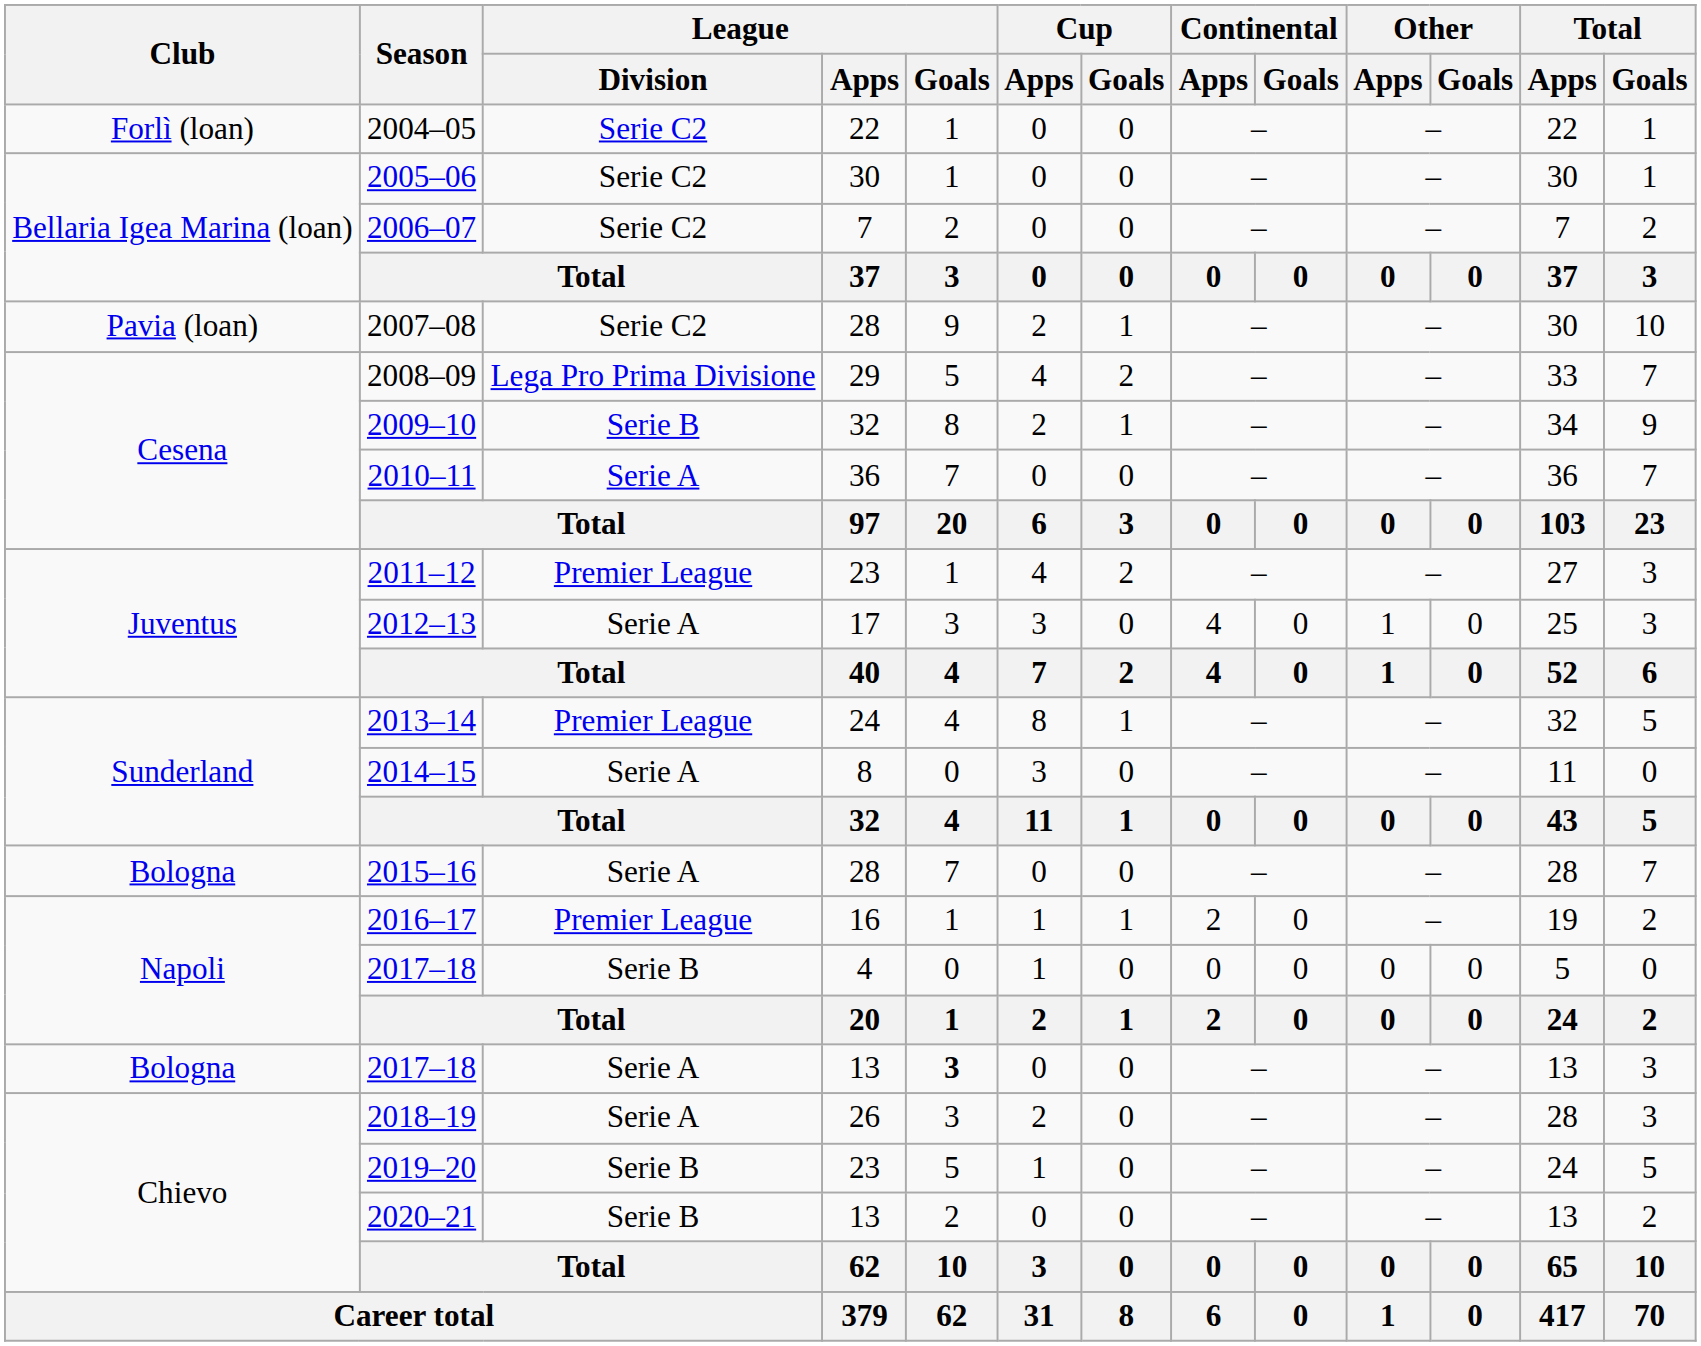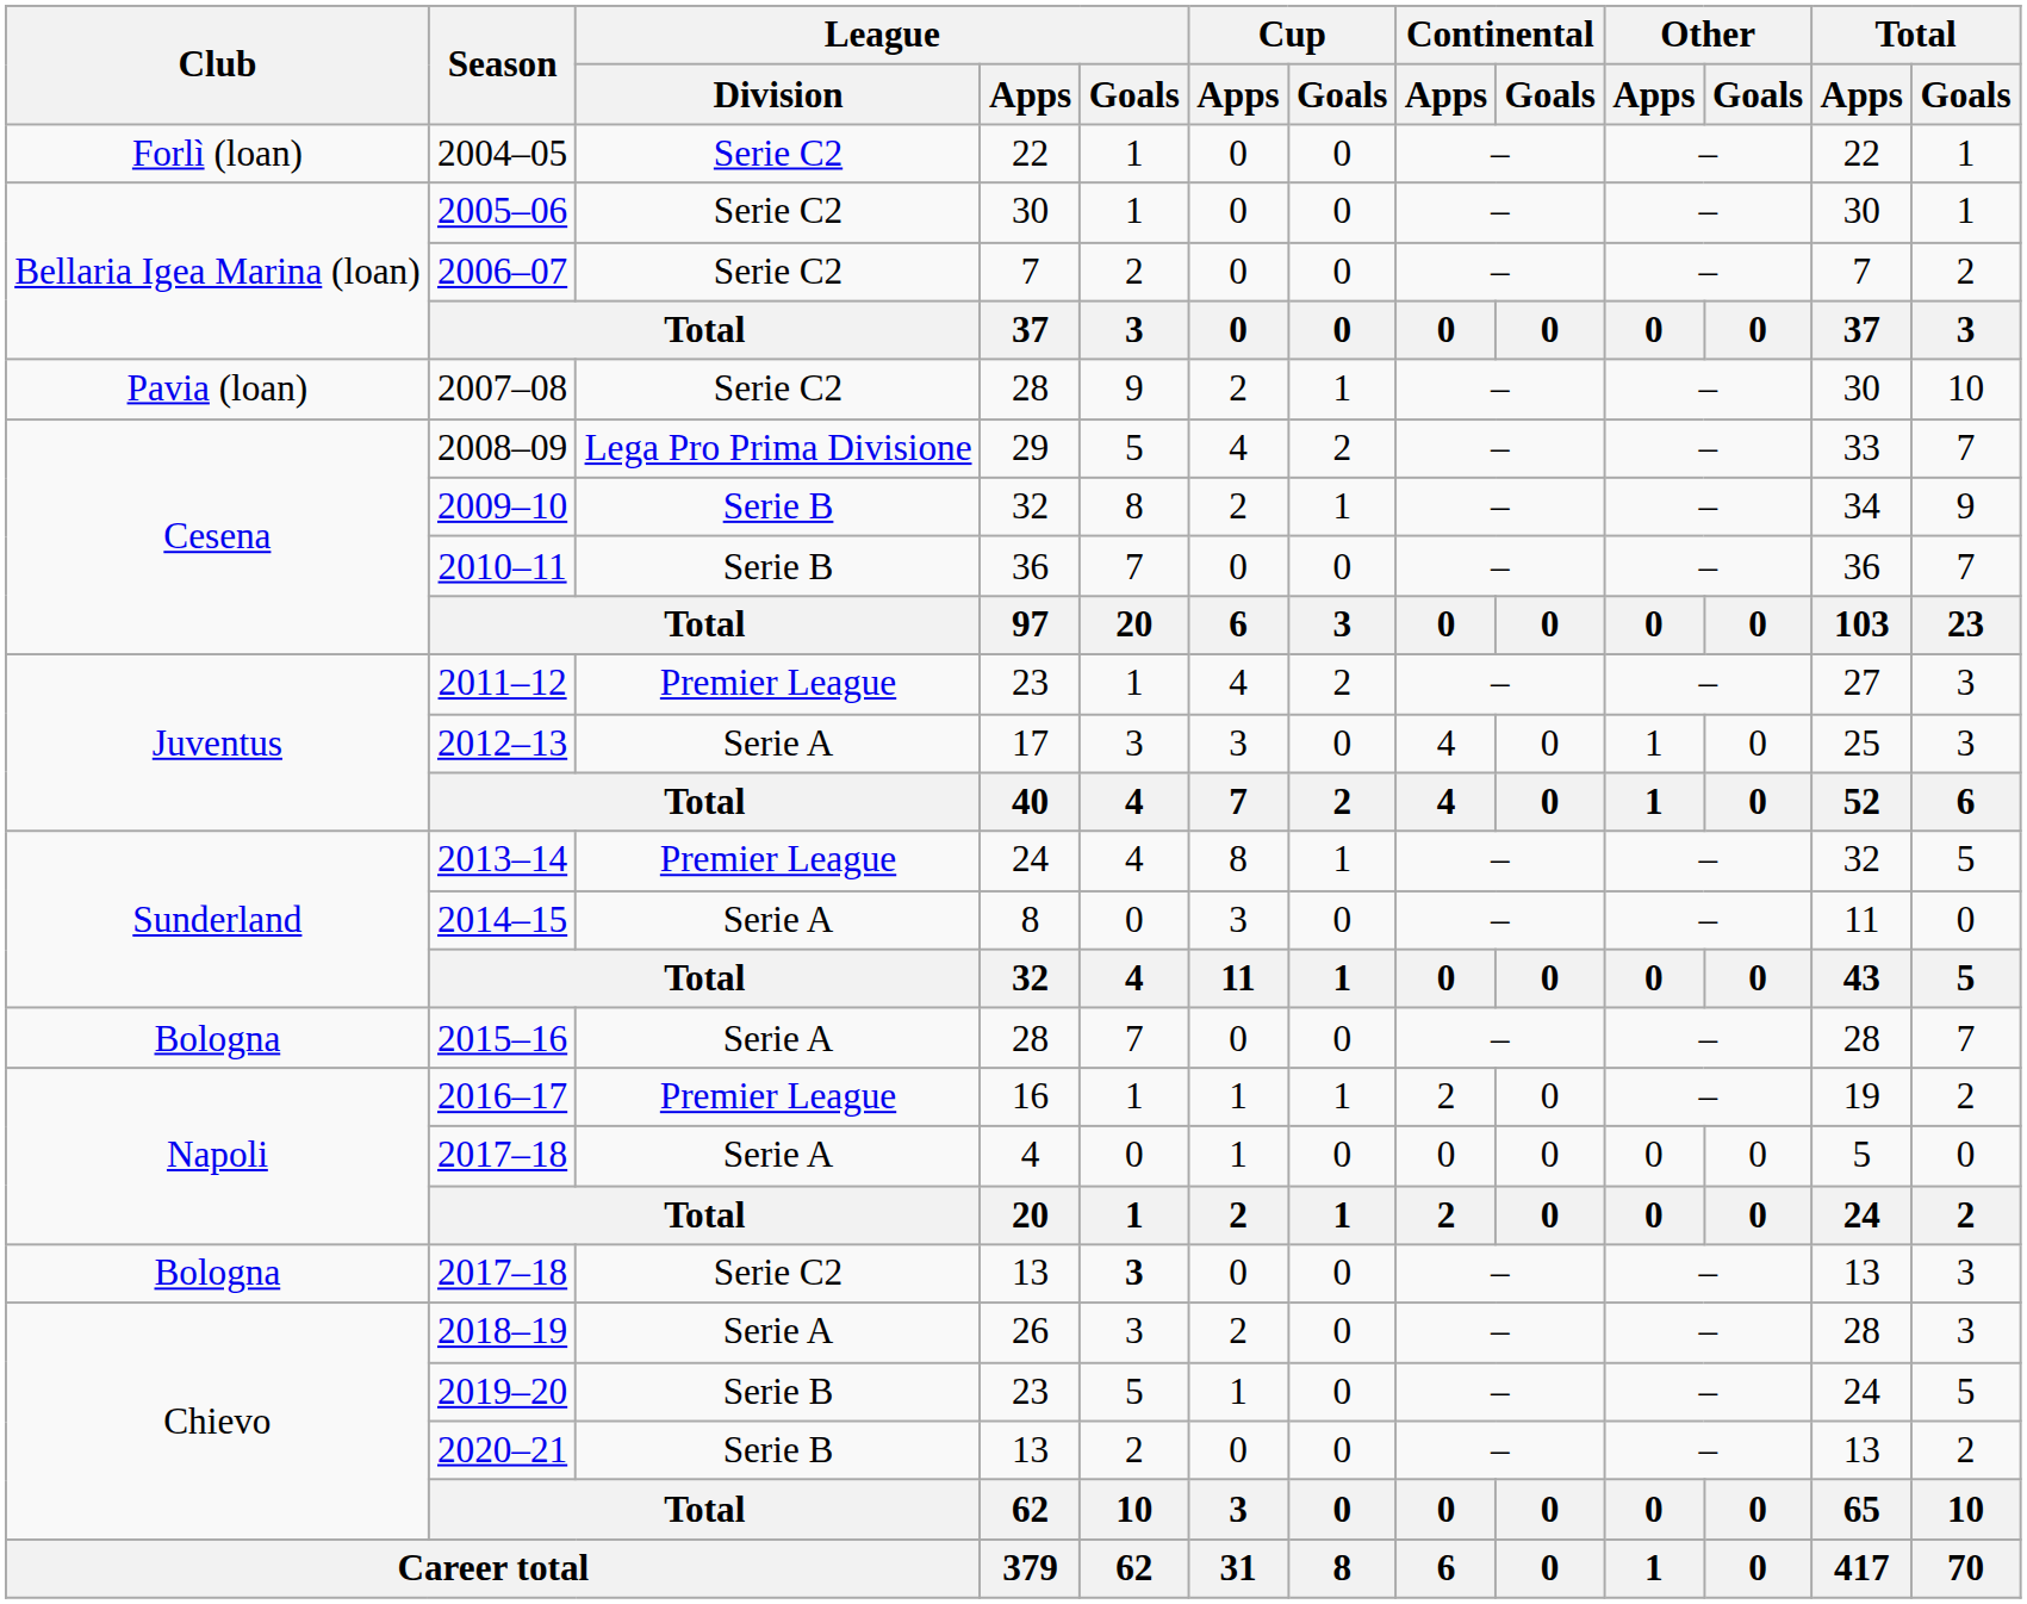 <table class="wikitable" style="text-align:center">
 <tr>
 <th rowspan="2">Club</th>
 <th rowspan="2">Season</th>
 <th colspan="3">League</th>
 <th colspan="2">Cup</th>
 <th colspan="2">Continental</th>
 <th colspan="2">Other</th>
 <th colspan="2">Total</th>
 </tr>
 <tr>
 <th>Division</th>
 <th>Apps</th>
 <th>Goals</th>
 <th>Apps</th>
 <th>Goals</th>
 <th>Apps</th>
 <th>Goals</th>
 <th>Apps</th>
 <th>Goals</th>
 <th>Apps</th>
 <th>Goals</th>
 </tr>
 <tr>
 <td><a href='#'>Forlì</a> (loan)</td>
 <td>2004–05</td>
 <td><a href='#'>Serie C2</a></td>
 <td>22</td>
 <td>1</td>
 <td>0</td>
 <td>0</td>
 <td colspan="2">–</td>
 <td colspan="2">–</td>
 <td>22</td>
 <td>1</td>
 </tr>
 <tr>
 <td rowspan="3"><a href='#'>Bellaria Igea Marina</a> (loan)</td>
 <td><a href='#'>2005–06</a></td>
 <td>Serie C2</td>
 <td>30</td>
 <td>1</td>
 <td>0</td>
 <td>0</td>
 <td colspan="2">–</td>
 <td colspan="2">–</td>
 <td>30</td>
 <td>1</td>
 </tr>
 <tr>
 <td><a href='#'>2006–07</a></td>
 <td>Serie C2</td>
 <td>7</td>
 <td>2</td>
 <td>0</td>
 <td>0</td>
 <td colspan="2">–</td>
 <td colspan="2">–</td>
 <td>7</td>
 <td>2</td>
 </tr>
 <tr>
 <th colspan="2">Total</th>
 <th>37</th>
 <th>3</th>
 <th>0</th>
 <th>0</th>
 <th>0</th>
 <th>0</th>
 <th>0</th>
 <th>0</th>
 <th>37</th>
 <th>3</th>
 </tr>
 <tr>
 <td><a href='#'>Pavia</a> (loan)</td>
 <td>2007–08</td>
 <td>Serie C2</td>
 <td>28</td>
 <td>9</td>
 <td>2</td>
 <td>1</td>
 <td colspan="2">–</td>
 <td colspan="2">–</td>
 <td>30</td>
 <td>10</td>
 </tr>
 <tr>
 <td rowspan="4"><a href='#'>Cesena</a></td>
 <td>2008–09</td>
 <td><a href='#'>Lega Pro Prima Divisione</a></td>
 <td>29</td>
 <td>5</td>
 <td>4</td>
 <td>2</td>
 <td colspan="2">–</td>
 <td colspan="2">–</td>
 <td>33</td>
 <td>7</td>
 </tr>
 <tr>
 <td><a href='#'>2009–10</a></td>
 <td><a href='#'>Serie B</a></td>
 <td>32</td>
 <td>8</td>
 <td>2</td>
 <td>1</td>
 <td colspan="2">–</td>
 <td colspan="2">–</td>
 <td>34</td>
 <td>9</td>
 </tr>
 <tr>
 <td><a href='#'>2010–11</a></td>
-<td><a href='#'>Serie A</a></td>
+<td>Serie B</td>
 <td>36</td>
 <td>7</td>
 <td>0</td>
 <td>0</td>
 <td colspan="2">–</td>
 <td colspan="2">–</td>
 <td>36</td>
 <td>7</td>
 </tr>
 <tr>
 <th colspan="2">Total</th>
 <th>97</th>
 <th>20</th>
 <th>6</th>
 <th>3</th>
 <th>0</th>
 <th>0</th>
 <th>0</th>
 <th>0</th>
 <th>103</th>
 <th>23</th>
 </tr>
 <tr>
 <td rowspan="3"><a href='#'>Juventus</a></td>
 <td><a href='#'>2011–12</a></td>
 <td><a href='#'>Premier League</a></td>
 <td>23</td>
 <td>1</td>
 <td>4</td>
 <td>2</td>
 <td colspan="2">–</td>
 <td colspan="2">–</td>
 <td>27</td>
 <td>3</td>
 </tr>
 <tr>
 <td><a href='#'>2012–13</a></td>
 <td>Serie A</td>
 <td>17</td>
 <td>3</td>
 <td>3</td>
 <td>0</td>
 <td>4</td>
 <td>0</td>
 <td>1</td>
 <td>0</td>
 <td>25</td>
 <td>3</td>
 </tr>
 <tr>
 <th colspan="2">Total</th>
 <th>40</th>
 <th>4</th>
 <th>7</th>
 <th>2</th>
 <th>4</th>
 <th>0</th>
 <th>1</th>
 <th>0</th>
 <th>52</th>
 <th>6</th>
 </tr>
 <tr>
 <td rowspan="3"><a href='#'>Sunderland</a></td>
 <td><a href='#'>2013–14</a></td>
 <td><a href='#'>Premier League</a></td>
 <td>24</td>
 <td>4</td>
 <td>8</td>
 <td>1</td>
 <td colspan="2">–</td>
 <td colspan="2">–</td>
 <td>32</td>
 <td>5</td>
 </tr>
 <tr>
 <td><a href='#'>2014–15</a></td>
 <td>Serie A</td>
 <td>8</td>
 <td>0</td>
 <td>3</td>
 <td>0</td>
 <td colspan="2">–</td>
 <td colspan="2">–</td>
 <td>11</td>
 <td>0</td>
 </tr>
 <tr>
 <th colspan="2">Total</th>
 <th>32</th>
 <th>4</th>
 <th>11</th>
 <th>1</th>
 <th>0</th>
 <th>0</th>
 <th>0</th>
 <th>0</th>
 <th>43</th>
 <th>5</th>
 </tr>
 <tr>
 <td><a href='#'>Bologna</a></td>
 <td><a href='#'>2015–16</a></td>
 <td>Serie A</td>
 <td>28</td>
 <td>7</td>
 <td>0</td>
 <td>0</td>
 <td colspan="2">–</td>
 <td colspan="2">–</td>
 <td>28</td>
 <td>7</td>
 </tr>
 <tr>
 <td rowspan="3"><a href='#'>Napoli</a></td>
 <td><a href='#'>2016–17</a></td>
 <td><a href='#'>Premier League</a></td>
 <td>16</td>
 <td>1</td>
 <td>1</td>
 <td>1</td>
 <td>2</td>
 <td>0</td>
 <td colspan="2">–</td>
 <td>19</td>
 <td>2</td>
 </tr>
 <tr>
 <td><a href='#'>2017–18</a></td>
-<td>Serie B</td>
+<td>Serie A</td>
 <td>4</td>
 <td>0</td>
 <td>1</td>
 <td>0</td>
 <td>0</td>
 <td>0</td>
 <td>0</td>
 <td>0</td>
 <td>5</td>
 <td>0</td>
 </tr>
 <tr>
 <th colspan="2">Total</th>
 <th>20</th>
 <th>1</th>
 <th>2</th>
 <th>1</th>
 <th>2</th>
 <th>0</th>
 <th>0</th>
 <th>0</th>
 <th>24</th>
 <th>2</th>
 </tr>
 <tr>
 <td><a href='#'>Bologna</a></td>
 <td><a href='#'>2017–18</a></td>
-<td>Serie A</td>
+<td>Serie C2</td>
 <td>13</td>
 <td><strong>3</strong></td>
 <td>0</td>
 <td>0</td>
 <td colspan="2">–</td>
 <td colspan="2">–</td>
 <td>13</td>
 <td>3</td>
 </tr>
 <tr>
 <td rowspan="4">Chievo</td>
 <td><a href='#'>2018–19</a></td>
 <td>Serie A</td>
 <td>26</td>
 <td>3</td>
 <td>2</td>
 <td>0</td>
 <td colspan="2">–</td>
 <td colspan="2">–</td>
 <td>28</td>
 <td>3</td>
 </tr>
 <tr>
 <td><a href='#'>2019–20</a></td>
 <td>Serie B</td>
 <td>23</td>
 <td>5</td>
 <td>1</td>
 <td>0</td>
 <td colspan="2">–</td>
 <td colspan="2">–</td>
 <td>24</td>
 <td>5</td>
 </tr>
 <tr>
 <td><a href='#'>2020–21</a></td>
 <td>Serie B</td>
 <td>13</td>
 <td>2</td>
 <td>0</td>
 <td>0</td>
 <td colspan="2">–</td>
 <td colspan="2">–</td>
 <td>13</td>
 <td>2</td>
 </tr>
 <tr>
 <th colspan="2">Total</th>
 <th>62</th>
 <th>10</th>
 <th>3</th>
 <th>0</th>
 <th>0</th>
 <th>0</th>
 <th>0</th>
 <th>0</th>
 <th>65</th>
 <th>10</th>
 </tr>
 <tr>
 <th colspan="3">Career total</th>
 <th>379</th>
 <th>62</th>
 <th>31</th>
 <th>8</th>
 <th>6</th>
 <th>0</th>
 <th>1</th>
 <th>0</th>
 <th>417</th>
 <th>70</th>
 </tr>
 </table>
